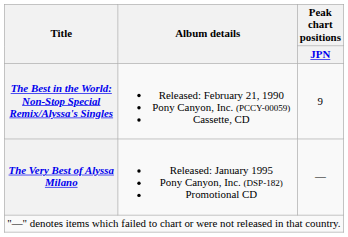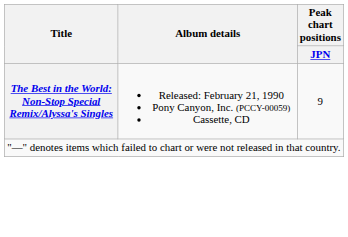 <table class="wikitable plainrowheaders" style="text-align:center;" border="1">
 <tr>
 <th scope="col" rowspan="2" style="width:10em;">Title</th>
 <th scope="col" rowspan="2" style="width:16em;">Album details</th>
 <th scope="col" colspan="1">Peak chart positions</th>
 </tr>
 <tr>
 <th style="width:30px;"><a href='#'>JPN</a><br></th>
 </tr>
 <tr>
 <th scope="row"><em><a href='#'>The Best in the World: Non-Stop Special Remix/Alyssa's Singles</a></em></th>
 <td><br><ul><li>Released: February 21, 1990</li><li>Pony Canyon, Inc. <small>(PCCY-00059)</small></li><li>Cassette, CD</li></ul></td>
 <td>9</td>
 </tr>
 <tr>
-<th scope="row"><em><a href='#'>The Very Best of Alyssa Milano</a></em></th>
-<td><br><ul><li>Released: January 1995</li><li>Pony Canyon, Inc. <small>(DSP-182)</small></li><li>Promotional CD</li></ul></td>
-<td>—</td>
-</tr>
-<tr>
 <td colspan="3">"—" denotes items which failed to chart or were not released in that country.</td>
 </tr>
 </table>
